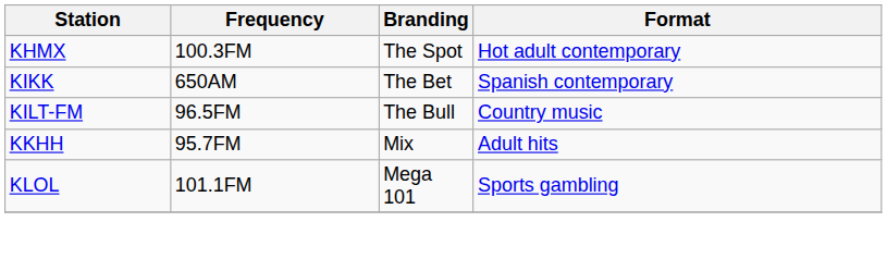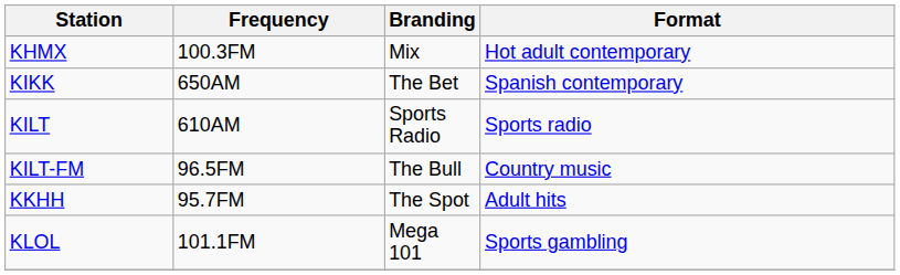 <table class="wikitable sortable" style="width:45em;">
 <tr>
 <th style="width:20%">Station</th>
 <th style="width:25%">Frequency</th>
 <th style="width:5%">Branding</th>
 <th style="width:50%">Format</th>
 </tr>
 <tr>
 <td><a href='#'>KHMX</a></td>
 <td>100.3FM</td>
-<td>The Spot</td>
+<td>Mix</td>
 <td><a href='#'>Hot adult contemporary</a></td>
 </tr>
 <tr>
 <td><a href='#'>KIKK</a></td>
 <td>650AM</td>
 <td>The Bet</td>
 <td><a href='#'>Spanish contemporary</a></td>
+</tr>
+<tr>
+<td><a href='#'>KILT</a></td>
+<td>610AM</td>
+<td>Sports Radio</td>
+<td><a href='#'>Sports radio</a></td>
 </tr>
 <tr>
 <td><a href='#'>KILT-FM</a></td>
 <td>96.5FM</td>
 <td>The Bull</td>
 <td><a href='#'>Country music</a></td>
 </tr>
 <tr>
 <td><a href='#'>KKHH</a></td>
 <td>95.7FM</td>
-<td>Mix</td>
+<td>The Spot</td>
 <td><a href='#'>Adult hits</a></td>
 </tr>
 <tr>
 <td><a href='#'>KLOL</a></td>
 <td>101.1FM</td>
 <td>Mega 101</td>
 <td><a href='#'>Sports gambling</a></td>
 </tr>
 <tr>
 </tr>
 </table>
